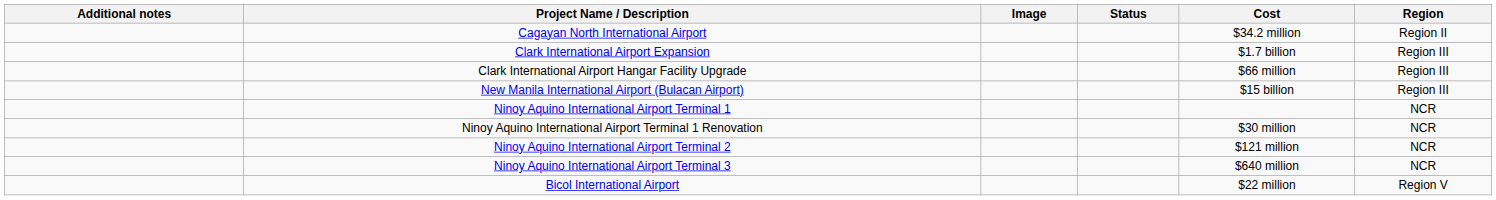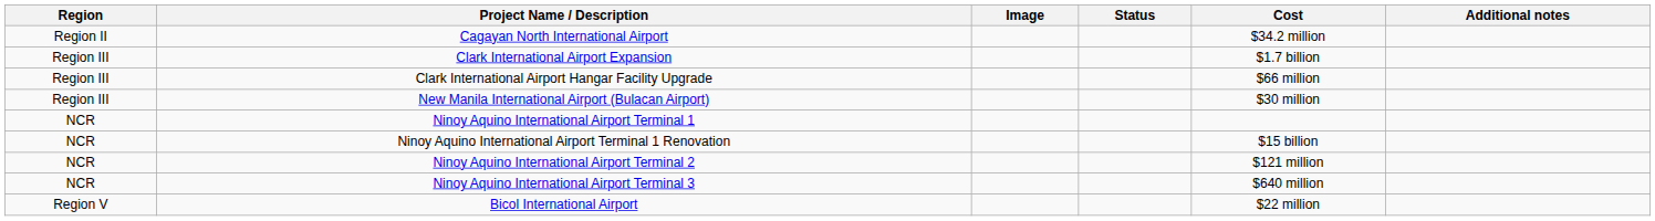 <table class="wikitable plainrowheaders" style="text-align:center; width:100%; margin:1em auto;">
 <tr>
-<th>Additional notes</th>
+<th>Region</th>
 <th>Project Name / Description</th>
 <th>Image</th>
 <th>Status</th>
 <th>Cost</th>
-<th>Region</th>
+<th>Additional notes</th>
 </tr>
 <tr>
-<td></td>
+<td>Region II</td>
 <td><a href='#'>Cagayan North International Airport</a></td>
 <td></td>
 <td></td>
 <td>$34.2 million</td>
-<td>Region II</td>
+<td></td>
 </tr>
 <tr>
-<td></td>
+<td>Region III</td>
 <td><a href='#'>Clark International Airport Expansion</a></td>
 <td></td>
 <td></td>
 <td>$1.7 billion</td>
-<td>Region III</td>
+<td></td>
 </tr>
 <tr>
-<td></td>
+<td>Region III</td>
 <td>Clark International Airport Hangar Facility Upgrade</td>
 <td></td>
 <td></td>
 <td>$66 million</td>
-<td>Region III</td>
+<td></td>
 </tr>
 <tr>
-<td></td>
+<td>Region III</td>
 <td><a href='#'>New Manila International Airport (Bulacan Airport)</a></td>
 <td></td>
 <td></td>
-<td>$15 billion</td>
-<td>Region III</td>
+<td>$30 million</td>
+<td></td>
 </tr>
 <tr>
-<td></td>
+<td>NCR</td>
 <td><a href='#'>Ninoy Aquino International Airport Terminal 1</a></td>
 <td></td>
 <td></td>
 <td></td>
-<td>NCR</td>
+<td></td>
 </tr>
 <tr>
-<td></td>
+<td>NCR</td>
 <td>Ninoy Aquino International Airport Terminal 1 Renovation</td>
 <td></td>
 <td></td>
-<td>$30 million</td>
-<td>NCR</td>
+<td>$15 billion</td>
+<td></td>
 </tr>
 <tr>
-<td></td>
+<td>NCR</td>
 <td><a href='#'>Ninoy Aquino International Airport Terminal 2</a></td>
 <td></td>
 <td></td>
 <td>$121 million</td>
-<td>NCR</td>
+<td></td>
 </tr>
 <tr>
-<td></td>
+<td>NCR</td>
 <td><a href='#'>Ninoy Aquino International Airport Terminal 3</a></td>
 <td></td>
 <td></td>
 <td>$640 million</td>
-<td>NCR</td>
+<td></td>
 </tr>
 <tr>
-<td></td>
+<td>Region V</td>
 <td><a href='#'>Bicol International Airport</a></td>
 <td></td>
 <td></td>
 <td>$22 million</td>
-<td>Region V</td>
+<td></td>
 </tr>
 </table>
